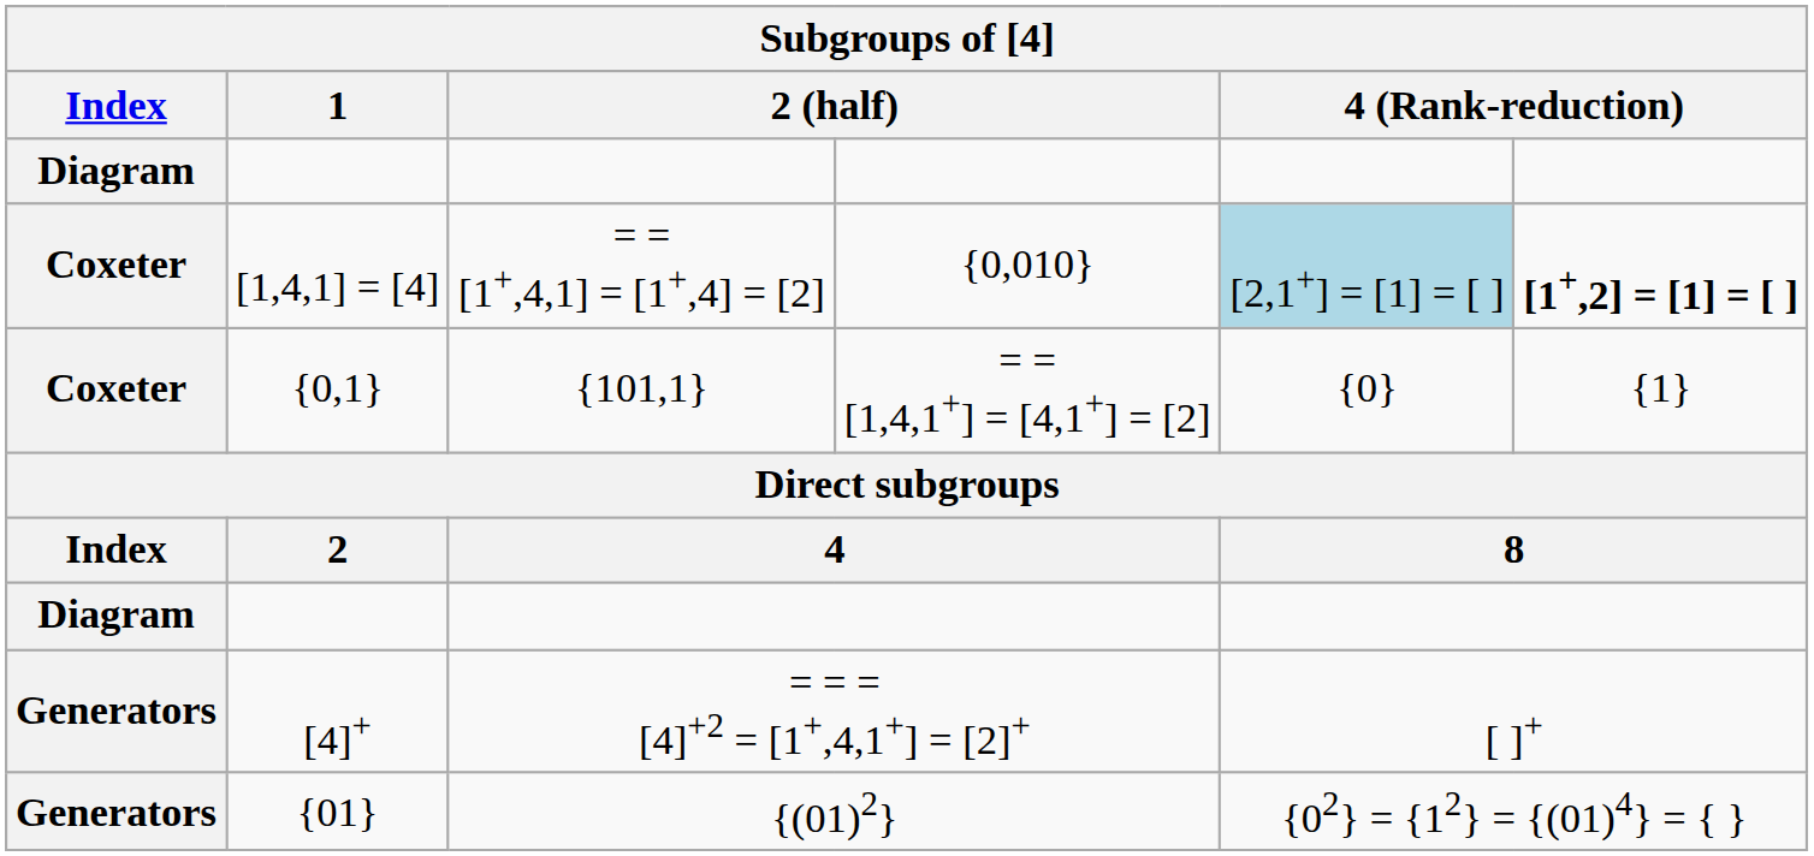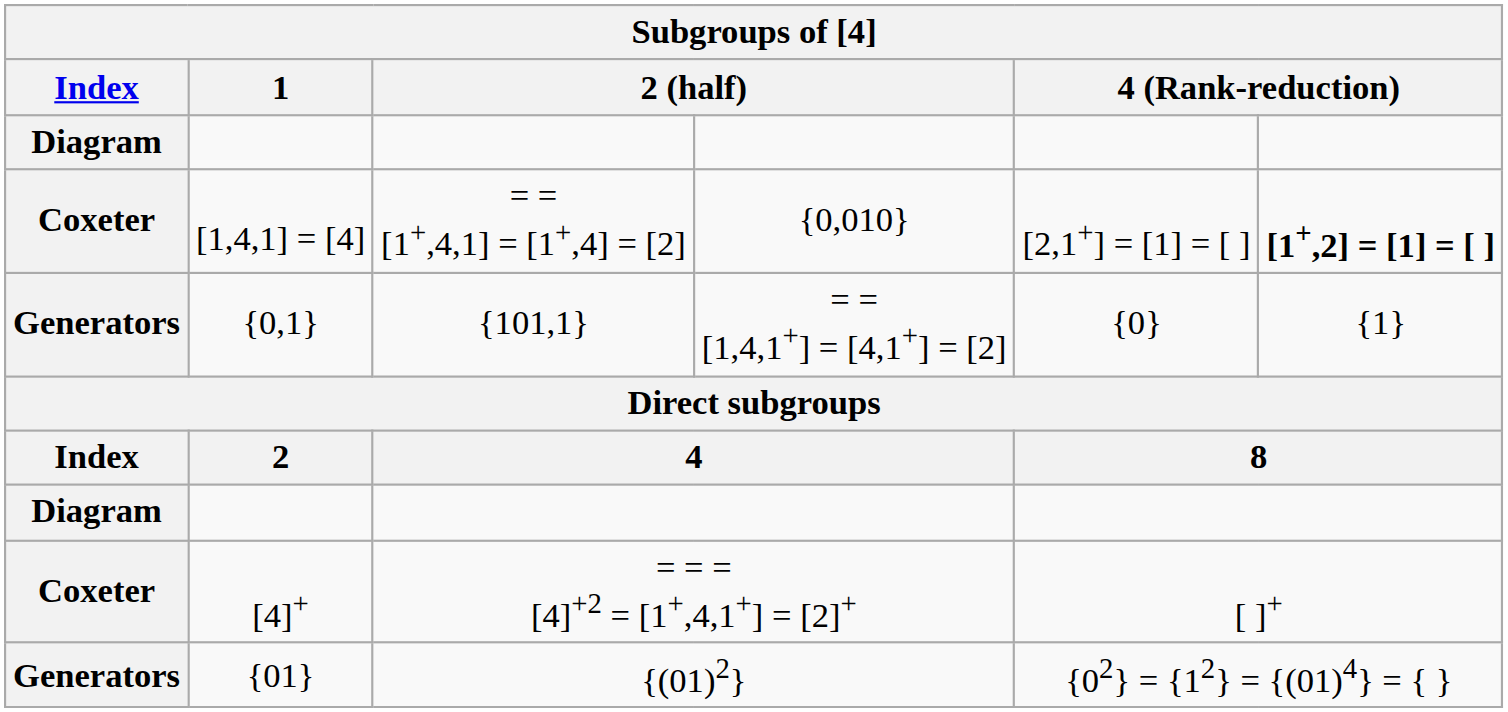 <table class="wikitable collapsible collapsed">
 <tr>
 <th colspan=12>Subgroups of [4]</th>
 </tr>
 <tr>
 <th><a href='#'>Index</a></th>
 <th>1</th>
 <th colspan=2>2 (half)</th>
 <th colspan=2>4 (Rank-reduction)</th>
 </tr>
 <tr>
 <th>Diagram</th>
 <td></td>
 <td></td>
 <td></td>
 <td></td>
 <td></td>
 </tr>
 <tr align=center>
 <th>Coxeter<br></th>
 <td><br>[<span>1</span>,4,<span>1</span>] = [4]</td>
 <td> =  = <br>[1<sup>+</sup>,4,<span>1</span>] = [1<sup>+</sup>,4] = [2]</td>
 <td>{0,010}</td>
-<td style="background: lightblue;"><br>[2,1<sup>+</sup>] = [<span>1</span>] = [ ]</td>
+<td><br>[2,1<sup>+</sup>] = [<span>1</span>] = [ ]</td>
 <td><strong><br>[1<sup>+</sup>,2] = [<span>1</span>] = [ ]</strong></td>
 </tr>
 <tr align=center>
-<th>Coxeter</th>
+<th>Generators</th>
 <td>{0,1}</td>
 <td>{101,1}</td>
 <td> =  = <br>[<span>1</span>,4,1<sup>+</sup>] = [4,1<sup>+</sup>] = [2]</td>
 <td>{0}</td>
 <td>{1}</td>
 </tr>
 <tr align=center>
 <th colspan=6>Direct subgroups</th>
 </tr>
 <tr align=center>
 <th>Index</th>
 <th>2</th>
 <th colspan=2>4</th>
 <th colspan=2>8</th>
 </tr>
 <tr align=center>
 <th>Diagram</th>
 <td></td>
 <td colspan=2></td>
 <td colspan=2></td>
 </tr>
 <tr align=center>
-<th>Generators</th>
+<th>Coxeter</th>
 <td><br>[4]<sup>+</sup></td>
 <td colspan=2> =  =  = <br>[4]<sup>+2</sup> = [1<sup>+</sup>,4,1<sup>+</sup>] = [2]<sup>+</sup></td>
 <td colspan=2><br>[ ]<sup>+</sup></td>
 </tr>
 <tr align=center>
 <th>Generators</th>
 <td>{01}</td>
 <td colspan=2>{(01)<sup>2</sup>}</td>
 <td colspan=2>{0<sup>2</sup>} = {1<sup>2</sup>} = {(01)<sup>4</sup>} = { }</td>
 </tr>
 </table>
